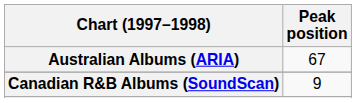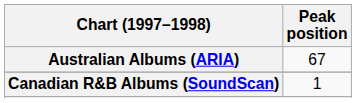 <table class="wikitable sortable plainrowheaders" style="text-align:center;">
 <tr>
 <th scope="col">Chart (1997–1998)</th>
 <th scope="col">Peak<br>position</th>
 </tr>
 <tr>
 <th scope="row">Australian Albums (<a href='#'>ARIA</a>)</th>
 <td>67</td>
 </tr>
 <tr>
 </tr>
 <tr>
 <th scope="row">Canadian R&B Albums (<a href='#'>SoundScan</a>)</th>
-<td>9</td>
+<td>1</td>
 </tr>
 <tr>
 </tr>
 <tr>
 </tr>
 <tr>
 </tr>
 <tr>
 </tr>
 <tr>
 </tr>
 <tr>
 </tr>
 </table>
